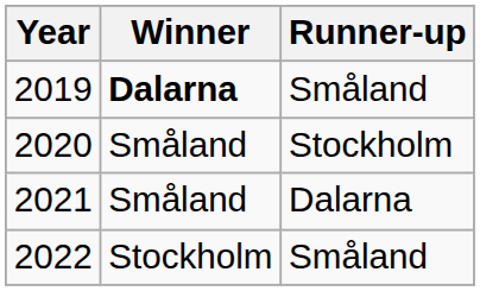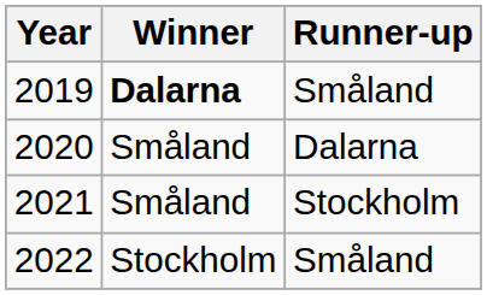 <table class="wikitable">
 <tr>
 <th>Year</th>
 <th>Winner</th>
 <th>Runner-up</th>
 </tr>
 <tr>
 <td>2019</td>
 <td><strong>Dalarna</strong></td>
 <td>Småland</td>
 </tr>
 <tr>
 <td>2020</td>
 <td>Småland</td>
-<td>Stockholm</td>
+<td>Dalarna</td>
 </tr>
 <tr>
 <td>2021</td>
 <td>Småland</td>
-<td>Dalarna</td>
+<td>Stockholm</td>
 </tr>
 <tr>
 <td>2022</td>
 <td>Stockholm</td>
 <td>Småland</td>
 </tr>
 </table>
